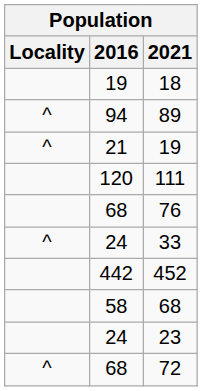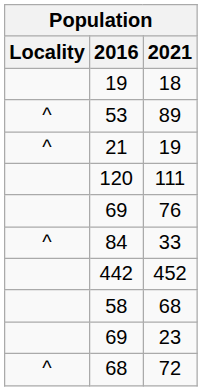 <table class="wikitable" style="text-align:center;">
 <tr>
 <th colspan="3" style="text-align:center;  font-weight:bold">Population</th>
 </tr>
 <tr>
 <th style="text-align:center; background:  font-weight:bold">Locality</th>
 <th style="text-align:center; background:  font-weight:bold"><strong>2016</strong></th>
 <th style="text-align:center; background:  font-weight:bold"><strong>2021</strong></th>
 </tr>
 <tr>
 <td></td>
 <td>19</td>
 <td>18</td>
 </tr>
 <tr>
 <td>^</td>
-<td>94</td>
+<td>53</td>
 <td>89</td>
 </tr>
 <tr>
 <td>^</td>
 <td>21</td>
 <td>19</td>
 </tr>
 <tr>
 <td></td>
 <td>120</td>
 <td>111</td>
 </tr>
 <tr>
 <td></td>
-<td>68</td>
+<td>69</td>
 <td>76</td>
 </tr>
 <tr>
 <td>^</td>
-<td>24</td>
+<td>84</td>
 <td>33</td>
 </tr>
 <tr>
 <td></td>
 <td>442</td>
 <td>452</td>
 </tr>
 <tr>
 <td></td>
 <td>58</td>
 <td>68</td>
 </tr>
 <tr>
 <td></td>
-<td>24</td>
+<td>69</td>
 <td>23</td>
 </tr>
 <tr>
 <td>^</td>
 <td>68</td>
 <td>72</td>
 </tr>
 </table>
